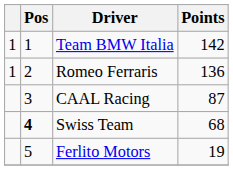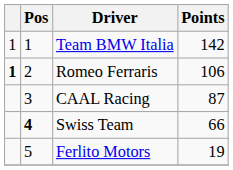 <table class="wikitable" style="font-size: 95%;">
 <tr>
 <th></th>
 <th>Pos</th>
 <th>Driver</th>
 <th>Points</th>
 </tr>
 <tr>
 <td align="left"> 1</td>
 <td>1</td>
 <td> <a href='#'>Team BMW Italia</a></td>
 <td align="right">142</td>
 </tr>
 <tr>
-<td align="left"> 1</td>
+<td align="left"><strong> 1</strong></td>
 <td>2</td>
 <td> Romeo Ferraris</td>
-<td align="right">136</td>
+<td align="right">106</td>
 </tr>
 <tr>
 <td align="left"></td>
 <td>3</td>
 <td> CAAL Racing</td>
 <td align="right">87</td>
 </tr>
 <tr>
 <td align="left"></td>
 <td><strong>4</strong></td>
 <td> Swiss Team</td>
-<td align="right">68</td>
+<td align="right">66</td>
 </tr>
 <tr>
 <td align="left"></td>
 <td>5</td>
 <td> <a href='#'>Ferlito Motors</a></td>
 <td align="right">19</td>
 </tr>
 <tr>
 </tr>
 </table>
